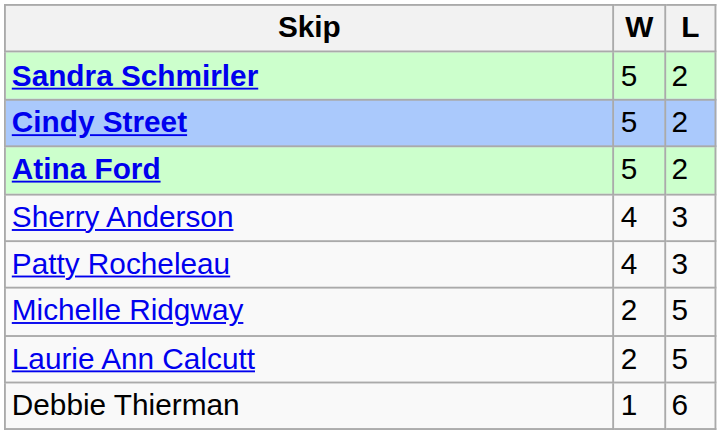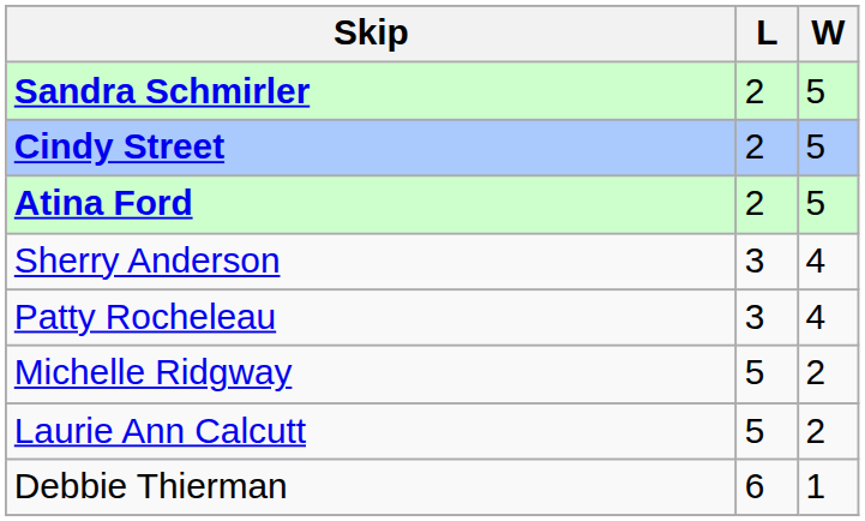 <table class="wikitable">
 <tr>
 <th bgcolor="#efefef" width="320">Skip</th>
+<th bgcolor="#efefef" width="20">L</th>
 <th bgcolor="#efefef" width="20">W</th>
-<th bgcolor="#efefef" width="20">L</th>
 </tr>
 <tr bgcolor="#ccffcc">
 <td><strong><a href='#'>Sandra Schmirler</a></strong></td>
+<td>2</td>
 <td>5</td>
-<td>2</td>
 </tr>
 <tr bgcolor="#aac9fc">
 <td><strong><a href='#'>Cindy Street</a></strong></td>
+<td>2</td>
 <td>5</td>
-<td>2</td>
 </tr>
 <tr bgcolor="#ccffcc">
 <td><strong><a href='#'>Atina Ford</a></strong></td>
+<td>2</td>
+<td>5</td>
+</tr>
+<tr>
+<td><a href='#'>Sherry Anderson</a></td>
+<td>3</td>
+<td>4</td>
+</tr>
+<tr>
+<td><a href='#'>Patty Rocheleau</a></td>
+<td>3</td>
+<td>4</td>
+</tr>
+<tr>
+<td><a href='#'>Michelle Ridgway</a></td>
 <td>5</td>
 <td>2</td>
 </tr>
 <tr>
-<td><a href='#'>Sherry Anderson</a></td>
-<td>4</td>
-<td>3</td>
-</tr>
-<tr>
-<td><a href='#'>Patty Rocheleau</a></td>
-<td>4</td>
-<td>3</td>
-</tr>
-<tr>
-<td><a href='#'>Michelle Ridgway</a></td>
+<td><a href='#'>Laurie Ann Calcutt</a></td>
+<td>5</td>
 <td>2</td>
-<td>5</td>
-</tr>
-<tr>
-<td><a href='#'>Laurie Ann Calcutt</a></td>
-<td>2</td>
-<td>5</td>
 </tr>
 <tr>
 <td>Debbie Thierman</td>
+<td>6</td>
 <td>1</td>
-<td>6</td>
 </tr>
 </table>
